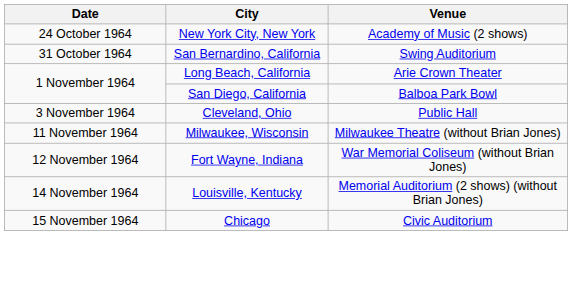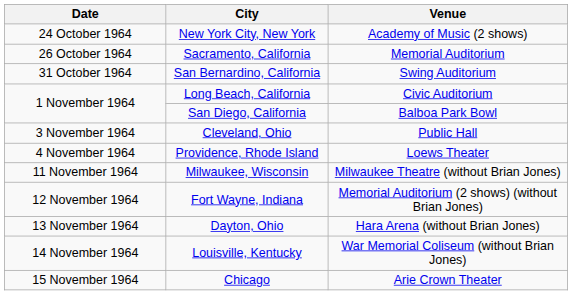 <table class="wikitable" style="text-align:center;">
 <tr>
 <th width="200">Date</th>
 <th width="200">City</th>
 <th width="300">Venue</th>
 </tr>
 <tr>
 <td>24 October 1964</td>
 <td><a href='#'>New York City, New York</a></td>
 <td><a href='#'>Academy of Music</a> (2 shows)</td>
 </tr>
 <tr>
+<td>26 October 1964</td>
+<td><a href='#'>Sacramento, California</a></td>
+<td><a href='#'>Memorial Auditorium</a></td>
+</tr>
+<tr>
 <td>31 October 1964</td>
 <td><a href='#'>San Bernardino, California</a></td>
 <td><a href='#'>Swing Auditorium</a></td>
 </tr>
 <tr>
 <td rowspan="2">1 November 1964</td>
 <td><a href='#'>Long Beach, California</a></td>
-<td><a href='#'>Arie Crown Theater</a></td>
+<td><a href='#'>Civic Auditorium</a></td>
 </tr>
 <tr>
 <td><a href='#'>San Diego, California</a></td>
 <td><a href='#'>Balboa Park Bowl</a></td>
 </tr>
 <tr>
 <td>3 November 1964</td>
 <td><a href='#'>Cleveland, Ohio</a></td>
 <td><a href='#'>Public Hall</a></td>
 </tr>
 <tr>
+<td>4 November 1964</td>
+<td><a href='#'>Providence, Rhode Island</a></td>
+<td><a href='#'>Loews Theater</a></td>
+</tr>
+<tr>
 <td>11 November 1964</td>
 <td><a href='#'>Milwaukee, Wisconsin</a></td>
 <td><a href='#'>Milwaukee Theatre</a> (without Brian Jones)</td>
 </tr>
 <tr>
 <td>12 November 1964</td>
 <td><a href='#'>Fort Wayne, Indiana</a></td>
-<td><a href='#'>War Memorial Coliseum</a> (without Brian Jones)</td>
+<td><a href='#'>Memorial Auditorium</a> (2 shows) (without Brian Jones)</td>
+</tr>
+<tr>
+<td>13 November 1964</td>
+<td><a href='#'>Dayton, Ohio</a></td>
+<td><a href='#'>Hara Arena</a> (without Brian Jones)</td>
 </tr>
 <tr>
 <td>14 November 1964</td>
 <td><a href='#'>Louisville, Kentucky</a></td>
-<td><a href='#'>Memorial Auditorium</a> (2 shows) (without Brian Jones)</td>
+<td><a href='#'>War Memorial Coliseum</a> (without Brian Jones)</td>
 </tr>
 <tr>
 <td>15 November 1964</td>
 <td><a href='#'>Chicago</a></td>
-<td><a href='#'>Civic Auditorium</a></td>
+<td><a href='#'>Arie Crown Theater</a></td>
 </tr>
 </table>
